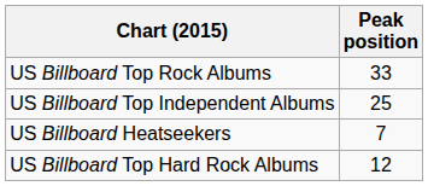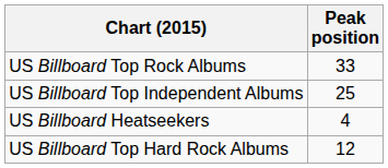 <table class="wikitable sortable plainrowheaders">
 <tr>
 <th>Chart (2015)</th>
 <th>Peak<br>position</th>
 </tr>
 <tr>
 <td>US <em>Billboard</em> Top Rock Albums</td>
 <td style="text-align:center">33</td>
 </tr>
 <tr>
 <td>US <em>Billboard</em> Top Independent Albums</td>
 <td style="text-align:center">25</td>
 </tr>
 <tr>
 <td>US <em>Billboard</em> Heatseekers</td>
-<td style="text-align:center">7</td>
+<td style="text-align:center">4</td>
 </tr>
 <tr>
 <td>US <em>Billboard</em> Top Hard Rock Albums</td>
 <td style="text-align:center">12</td>
 </tr>
 </table>
